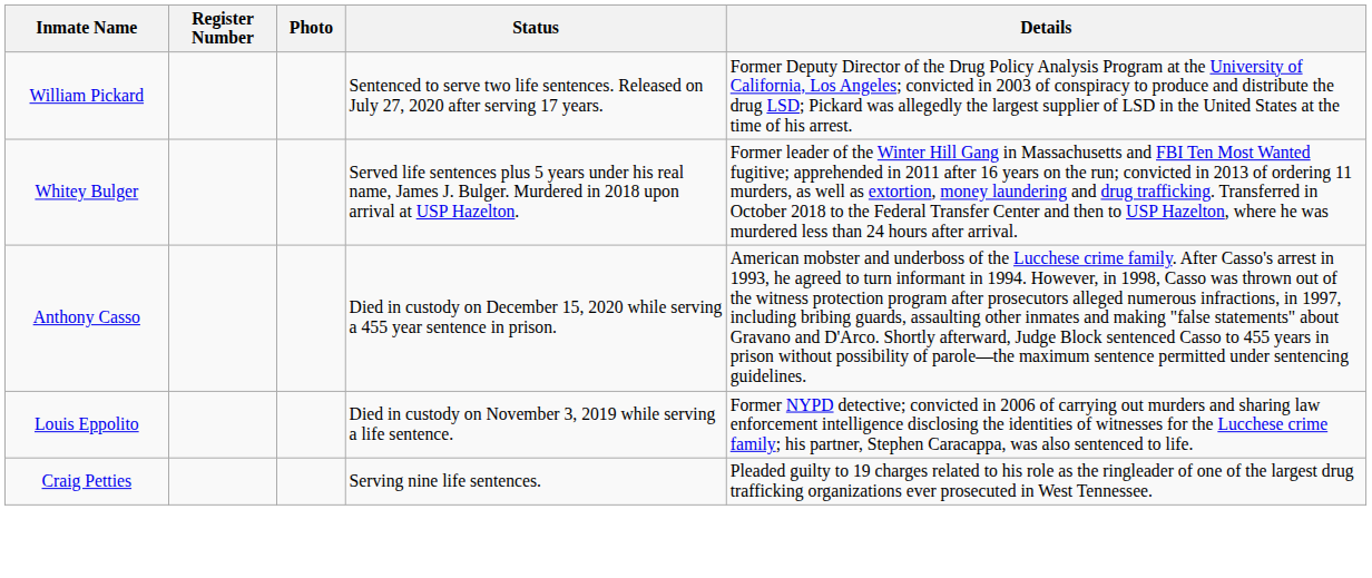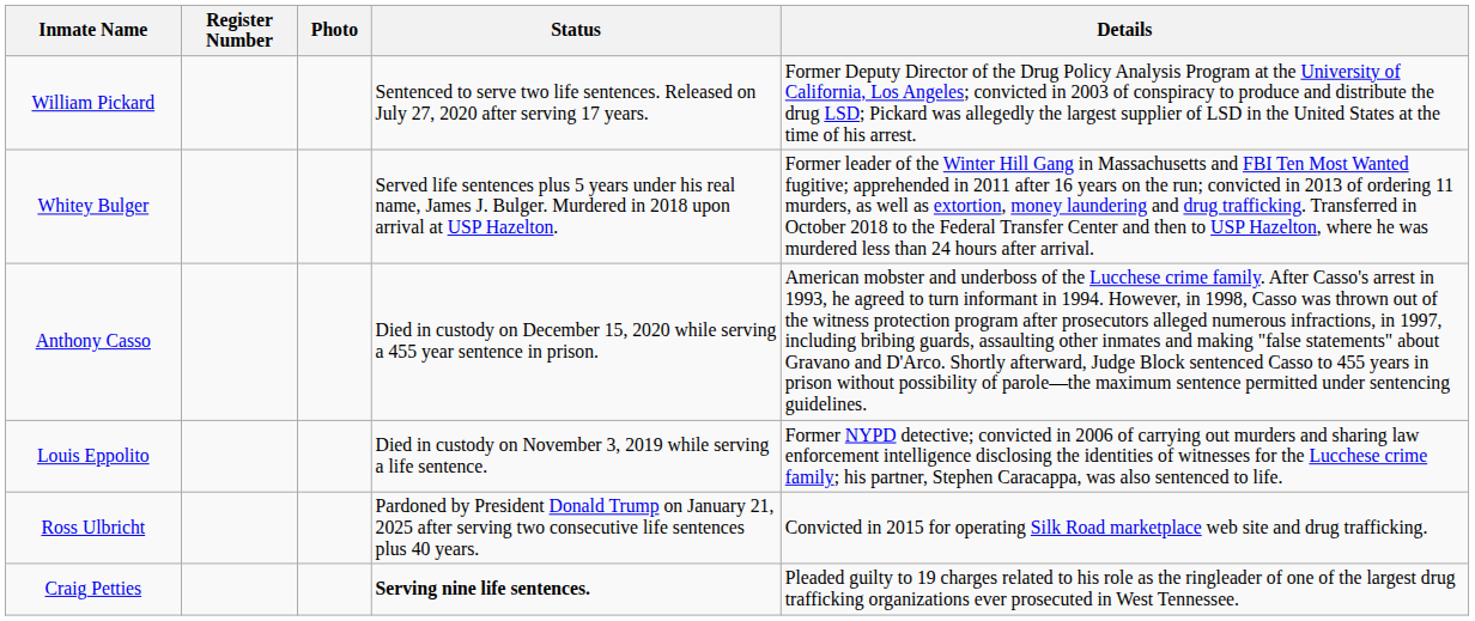 <table class="wikitable sortable">
 <tr>
 <th width=12%>Inmate Name</th>
 <th width=8%>Register Number</th>
 <th width=5%>Photo</th>
 <th width=28%>Status</th>
 <th width=52%>Details</th>
 </tr>
 <tr>
 <td style="text-align:center;"><a href='#'>William Pickard</a></td>
 <td style="text-align:center;"></td>
 <td style="text-align:center;"></td>
 <td>Sentenced to serve two life sentences. Released on July 27, 2020 after serving 17 years.</td>
 <td>Former Deputy Director of the Drug Policy Analysis Program at the <a href='#'>University of California, Los Angeles</a>; convicted in 2003 of conspiracy to produce and distribute the drug <a href='#'>LSD</a>; Pickard was allegedly the largest supplier of LSD in the United States at the time of his arrest.</td>
 </tr>
 <tr>
 <td style="text-align:center;"><a href='#'>Whitey Bulger</a></td>
 <td style="text-align:center;"></td>
 <td></td>
 <td>Served life sentences plus 5 years under his real name, James J. Bulger. Murdered in 2018 upon arrival at <a href='#'>USP Hazelton</a>.</td>
 <td>Former leader of the <a href='#'>Winter Hill Gang</a> in Massachusetts and <a href='#'>FBI Ten Most Wanted</a> fugitive; apprehended in 2011 after 16 years on the run; convicted in 2013 of ordering 11 murders, as well as <a href='#'>extortion</a>, <a href='#'>money laundering</a> and <a href='#'>drug trafficking</a>. Transferred in October 2018 to the Federal Transfer Center and then to <a href='#'>USP Hazelton</a>, where he was murdered less than 24 hours after arrival.</td>
 </tr>
 <tr>
 <td style="text-align:center;"><a href='#'>Anthony Casso</a></td>
 <td style="text-align:center;"></td>
 <td style="text-align:center;"></td>
 <td>Died in custody on December 15, 2020 while serving a 455 year sentence in prison.</td>
 <td>American mobster and underboss of the <a href='#'>Lucchese crime family</a>. After Casso's arrest in 1993, he agreed to turn informant in 1994. However, in 1998, Casso was thrown out of the witness protection program after prosecutors alleged numerous infractions, in 1997, including bribing guards, assaulting other inmates and making "false statements" about Gravano and D'Arco. Shortly afterward, Judge Block sentenced Casso to 455 years in prison without possibility of parole—the maximum sentence permitted under sentencing guidelines.</td>
 </tr>
 <tr>
 <td style="text-align:center;"><a href='#'>Louis Eppolito</a></td>
 <td style="text-align:center;"></td>
 <td style="text-align:center;"></td>
 <td>Died in custody on November 3, 2019 while serving a life sentence.</td>
 <td>Former <a href='#'>NYPD</a> detective; convicted in 2006 of carrying out murders and sharing law enforcement intelligence disclosing the identities of witnesses for the <a href='#'>Lucchese crime family</a>; his partner, Stephen Caracappa, was also sentenced to life.</td>
 </tr>
 <tr>
+<td style="text-align:center;"><a href='#'>Ross Ulbricht</a></td>
+<td style="text-align:center;"></td>
+<td style="text-align:center;"></td>
+<td>Pardoned by President <a href='#'>Donald Trump</a> on January 21, 2025 after serving two consecutive life sentences plus 40 years.</td>
+<td>Convicted in 2015 for operating <a href='#'>Silk Road marketplace</a> web site and drug trafficking.</td>
+</tr>
+<tr>
 <td style="text-align:center;"><a href='#'>Craig Petties</a></td>
 <td style="text-align:center;"></td>
 <td></td>
-<td>Serving nine life sentences.</td>
+<td><strong>Serving nine life sentences.</strong></td>
 <td>Pleaded guilty to 19 charges related to his role as the ringleader of one of the largest drug trafficking organizations ever prosecuted in West Tennessee.</td>
 </tr>
 </table>
